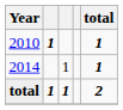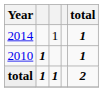 <table class="wikitable" style="font-size: 100%; text-align: center">
 <tr>
 <th>Year</th>
 <th></th>
 <th></th>
 <th></th>
 <th>total</th>
 </tr>
 <tr>
-<td><a href='#'>2010</a></td>
-<td><strong><em>1</em></strong></td>
+<td><a href='#'>2014</a></td>
 <td></td>
+<td>1</td>
 <td></td>
 <td><strong><em>1</em></strong></td>
 </tr>
 <tr>
-<td><a href='#'>2014</a></td>
+<td><a href='#'>2010</a></td>
+<td><strong><em>1</em></strong></td>
 <td></td>
-<td>1</td>
 <td></td>
 <td><strong><em>1</em></strong></td>
 </tr>
 <tr>
 <td style="background:#EFEFEF"><strong>total</strong></td>
 <td><strong><em>1</em></strong></td>
 <td><strong><em>1</em></strong></td>
 <td></td>
 <td><strong><em>2</em></strong></td>
 </tr>
 <tr>
 </tr>
 </table>
